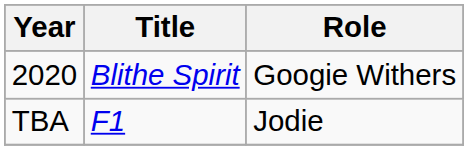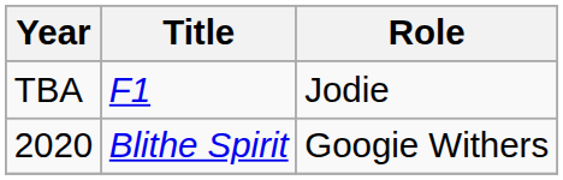 <table class="wikitable sortable">
 <tr>
 <th>Year</th>
 <th>Title</th>
 <th>Role</th>
 </tr>
 <tr>
+<td>TBA</td>
+<td><em><a href='#'>F1</a></em></td>
+<td>Jodie</td>
+</tr>
+<tr>
 <td>2020</td>
 <td><em><a href='#'>Blithe Spirit</a></em></td>
 <td>Googie Withers</td>
 </tr>
 <tr>
-<td>TBA</td>
-<td><em><a href='#'>F1</a></em></td>
-<td>Jodie</td>
-</tr>
-<tr>
 </tr>
 </table>
